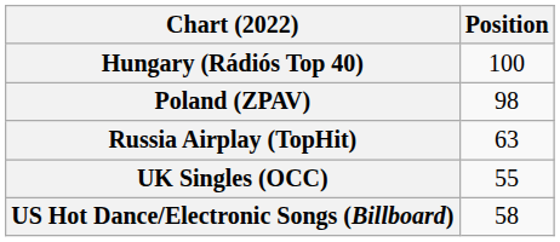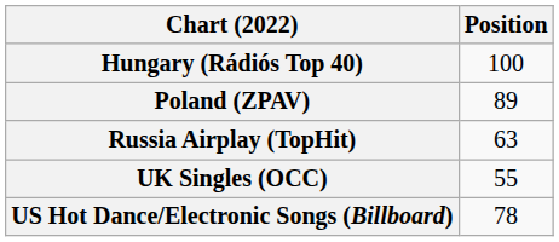 <table class="wikitable plainrowheaders sortable" style="text-align:center">
 <tr>
 <th scope="col">Chart (2022)</th>
 <th scope="col">Position</th>
 </tr>
 <tr>
 <th scope="row">Hungary (Rádiós Top 40)</th>
 <td>100</td>
 </tr>
 <tr>
 <th scope="row">Poland (ZPAV)</th>
-<td>98</td>
+<td>89</td>
 </tr>
 <tr>
 <th scope="row">Russia Airplay (TopHit)</th>
 <td>63</td>
 </tr>
 <tr>
 <th scope="row">UK Singles (OCC)</th>
 <td>55</td>
 </tr>
 <tr>
 <th scope="row">US Hot Dance/Electronic Songs (<em>Billboard</em>)</th>
-<td>58</td>
+<td>78</td>
 </tr>
 </table>
